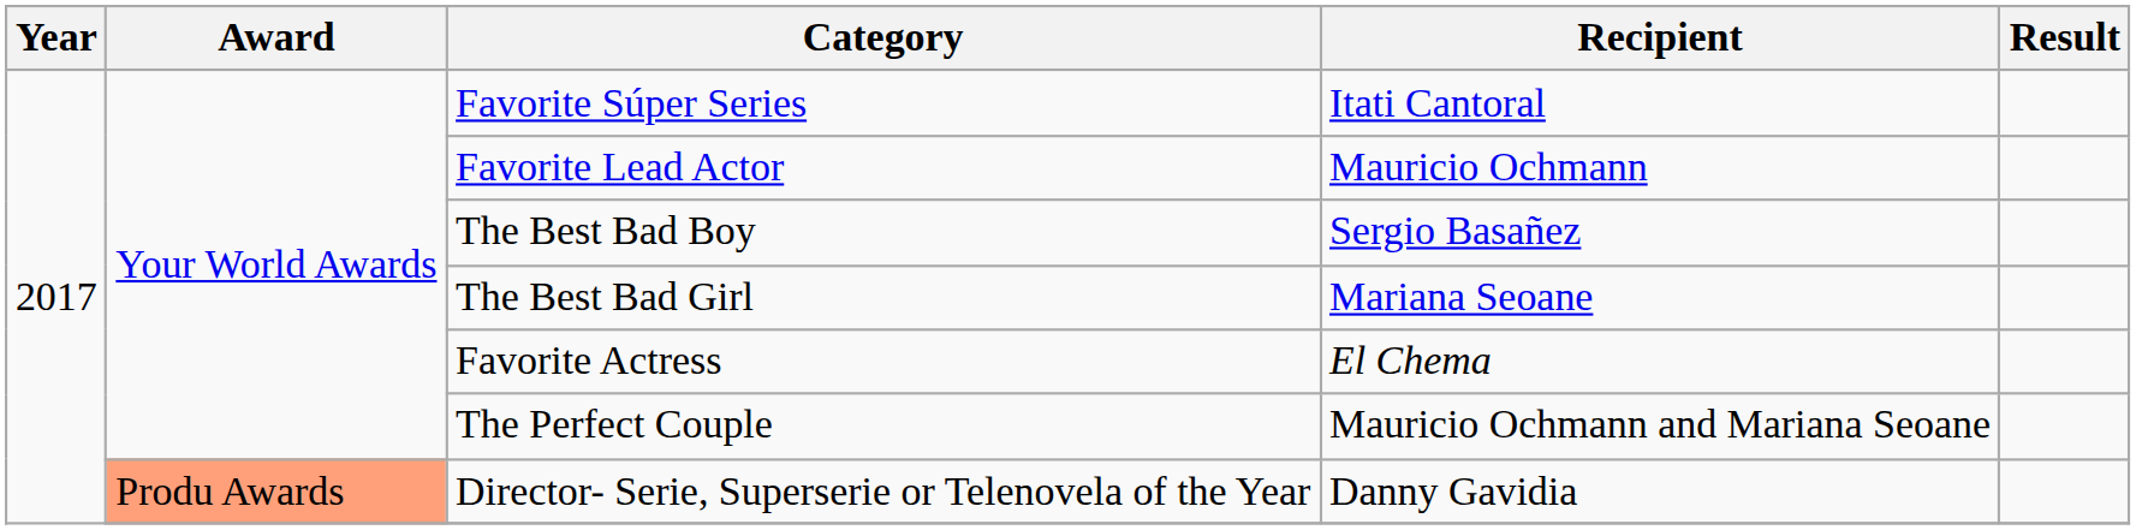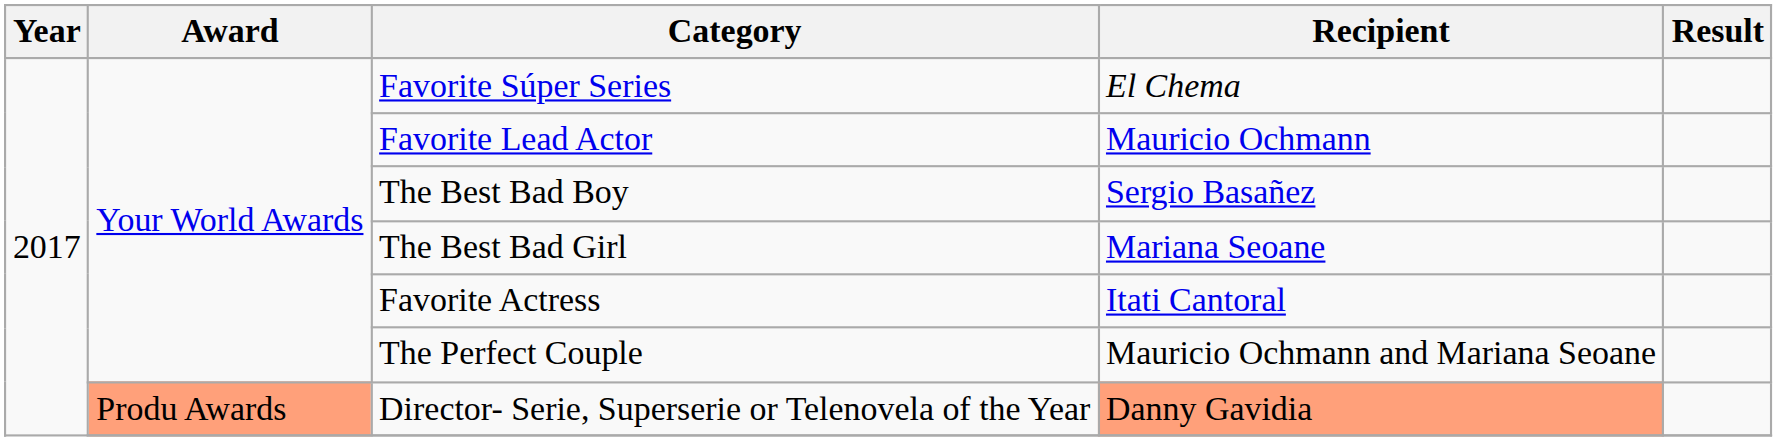 <table class="wikitable plainrowheaders">
 <tr>
 <th scope="col">Year</th>
 <th scope="col">Award</th>
 <th scope="col">Category</th>
 <th scope="col">Recipient</th>
 <th scope="col">Result</th>
 </tr>
 <tr>
 <td rowspan="9">2017</td>
 <td rowspan="6"><a href='#'>Your World Awards</a></td>
 <td><a href='#'>Favorite Súper Series</a></td>
-<td><a href='#'>Itati Cantoral</a></td>
+<td><em>El Chema</em></td>
 <td></td>
 </tr>
 <tr>
 <td><a href='#'>Favorite Lead Actor</a></td>
 <td><a href='#'>Mauricio Ochmann</a></td>
 <td></td>
 </tr>
 <tr>
 <td>The Best Bad Boy</td>
 <td><a href='#'>Sergio Basañez</a></td>
 <td></td>
 </tr>
 <tr>
 <td>The Best Bad Girl</td>
 <td><a href='#'>Mariana Seoane</a></td>
 <td></td>
 </tr>
 <tr>
 <td>Favorite Actress</td>
-<td><em>El Chema</em></td>
+<td><a href='#'>Itati Cantoral</a></td>
 <td></td>
 </tr>
 <tr>
 <td>The Perfect Couple</td>
 <td>Mauricio Ochmann and Mariana Seoane</td>
 <td></td>
 </tr>
 <tr>
 <td rowspan="1" style="background: lightsalmon;">Produ Awards</td>
 <td>Director- Serie, Superserie or Telenovela of the Year</td>
-<td>Danny Gavidia</td>
+<td style="background: lightsalmon;">Danny Gavidia</td>
 <td></td>
 </tr>
 <tr>
 </tr>
 </table>
